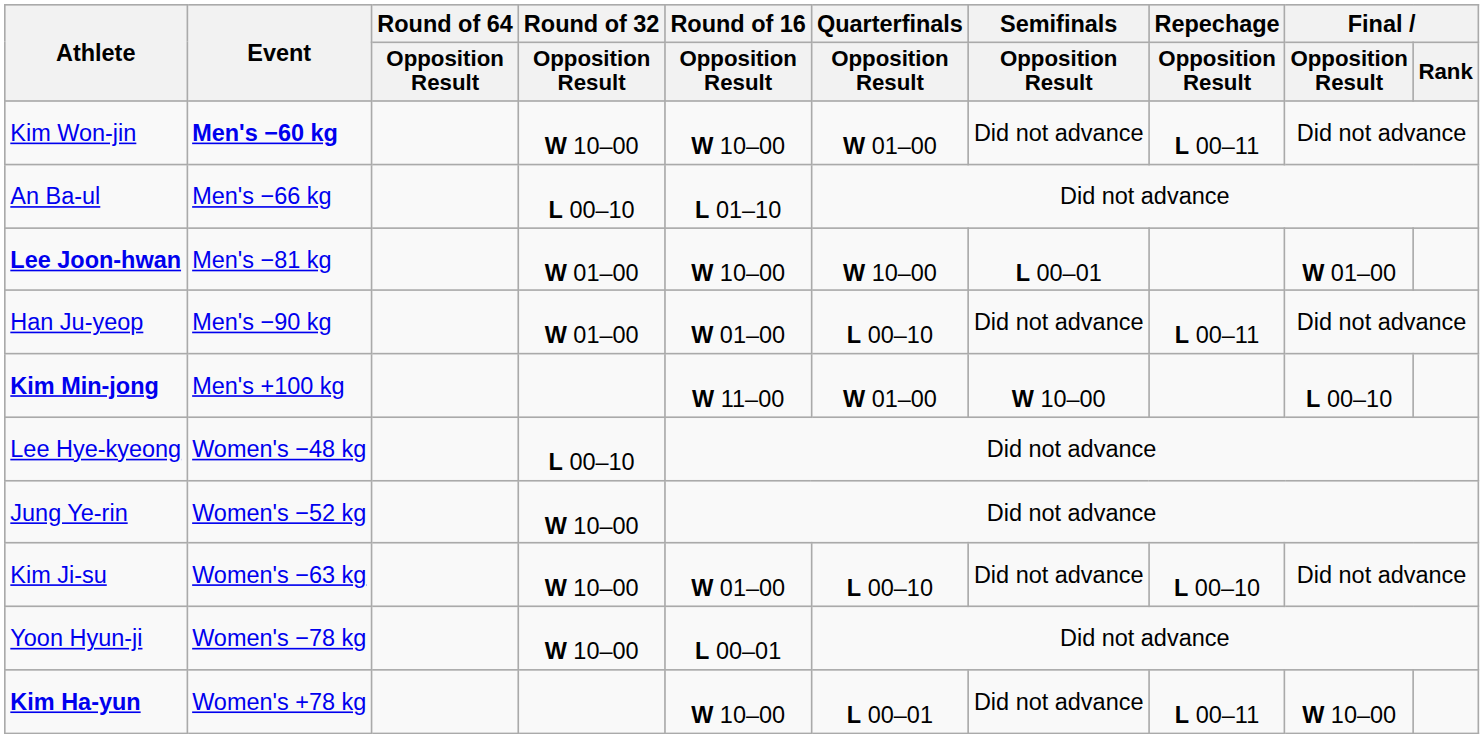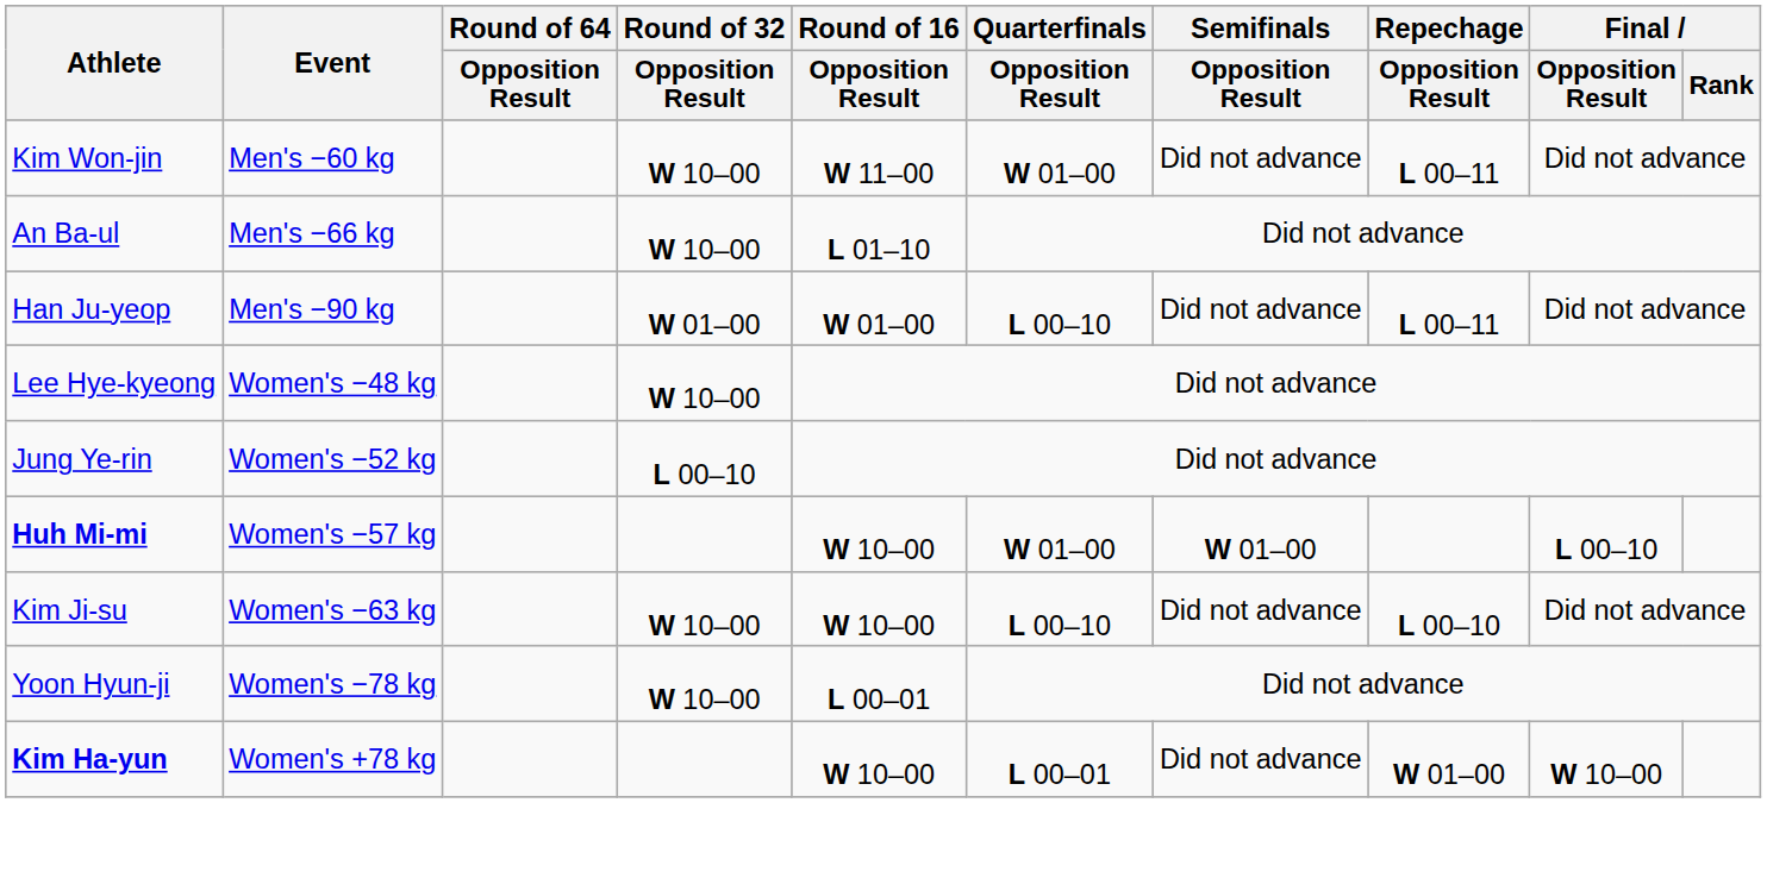 <table class=wikitable style=font-size:90%;text-align:center>
 <tr>
 <th rowspan=2>Athlete</th>
 <th rowspan=2>Event</th>
 <th>Round of 64</th>
 <th>Round of 32</th>
 <th>Round of 16</th>
 <th>Quarterfinals</th>
 <th>Semifinals</th>
 <th>Repechage</th>
 <th colspan=2>Final / </th>
 </tr>
 <tr style=font-size:95%>
 <th>Opposition<br>Result</th>
 <th>Opposition<br>Result</th>
 <th>Opposition<br>Result</th>
 <th>Opposition<br>Result</th>
 <th>Opposition<br>Result</th>
 <th>Opposition<br>Result</th>
 <th>Opposition<br>Result</th>
 <th>Rank</th>
 </tr>
 <tr align=center>
 <td align=left><a href='#'>Kim Won-jin</a></td>
-<td align=left><strong><a href='#'>Men's −60 kg</a></strong></td>
+<td align=left><a href='#'>Men's −60 kg</a></td>
 <td></td>
 <td><br><strong>W</strong> 10–00</td>
-<td><br><strong>W</strong> 10–00</td>
+<td><br><strong>W</strong> 11–00</td>
 <td><br><strong>W</strong> 01–00</td>
 <td>Did not advance</td>
 <td><br><strong>L</strong> 00–11</td>
 <td colspan=2>Did not advance</td>
 </tr>
 <tr align=center>
 <td align=left><a href='#'>An Ba-ul</a></td>
 <td align=left><a href='#'>Men's −66 kg</a></td>
 <td></td>
-<td><br><strong>L</strong> 00–10</td>
+<td><br><strong>W</strong> 10–00</td>
 <td><br><strong>L</strong> 01–10</td>
 <td colspan=5>Did not advance</td>
-</tr>
-<tr align=center>
-<td align=left><strong><a href='#'>Lee Joon-hwan</a></strong></td>
-<td align=left><a href='#'>Men's −81 kg</a></td>
-<td></td>
-<td><br><strong>W</strong> 01–00</td>
-<td><br><strong>W</strong> 10–00</td>
-<td><br><strong>W</strong> 10–00</td>
-<td><br><strong>L</strong> 00–01</td>
-<td></td>
-<td><br><strong>W</strong> 01–00</td>
-<td></td>
 </tr>
 <tr align=center>
 <td align=left><a href='#'>Han Ju-yeop</a></td>
 <td align=left><a href='#'>Men's −90 kg</a></td>
 <td></td>
 <td><br><strong>W</strong> 01–00</td>
 <td><br><strong>W</strong> 01–00</td>
 <td><br><strong>L</strong> 00–10</td>
 <td>Did not advance</td>
 <td><br><strong>L</strong> 00–11</td>
 <td colspan=2>Did not advance</td>
 </tr>
 <tr align=center>
-<td align=left><strong><a href='#'>Kim Min-jong</a></strong></td>
-<td align=left><a href='#'>Men's +100 kg</a></td>
-<td></td>
-<td></td>
-<td><br><strong>W</strong> 11–00</td>
-<td><br><strong>W</strong> 01–00</td>
-<td><br><strong>W</strong> 10–00</td>
-<td></td>
-<td><br><strong>L</strong> 00–10</td>
-<td></td>
-</tr>
-<tr align=center>
 <td align=left><a href='#'>Lee Hye-kyeong</a></td>
 <td align=left><a href='#'>Women's −48 kg</a></td>
 <td></td>
-<td><br><strong>L</strong> 00–10</td>
+<td><br><strong>W</strong> 10–00</td>
 <td colspan=6>Did not advance</td>
 </tr>
 <tr align=center>
 <td align=left><a href='#'>Jung Ye-rin</a></td>
 <td align=left><a href='#'>Women's −52 kg</a></td>
 <td></td>
+<td><br><strong>L</strong> 00–10</td>
+<td colspan=6>Did not advance</td>
+</tr>
+<tr align=center>
+<td align=left><strong><a href='#'>Huh Mi-mi</a></strong></td>
+<td align=left><a href='#'>Women's −57 kg</a></td>
+<td></td>
+<td></td>
 <td><br><strong>W</strong> 10–00</td>
-<td colspan=6>Did not advance</td>
+<td><br><strong>W</strong> 01–00</td>
+<td><br><strong>W</strong> 01–00</td>
+<td></td>
+<td><br><strong>L</strong> 00–10</td>
+<td></td>
 </tr>
 <tr align=center>
 <td align=left><a href='#'>Kim Ji-su</a></td>
 <td align=left><a href='#'>Women's −63 kg</a></td>
 <td></td>
 <td><br><strong>W</strong> 10–00</td>
-<td><br><strong>W</strong> 01–00</td>
+<td><br><strong>W</strong> 10–00</td>
 <td><br><strong>L</strong> 00–10</td>
 <td>Did not advance</td>
 <td><br><strong>L</strong> 00–10</td>
 <td colspan=2>Did not advance</td>
 </tr>
 <tr align=center>
 <td align=left><a href='#'>Yoon Hyun-ji</a></td>
 <td align=left><a href='#'>Women's −78 kg</a></td>
 <td></td>
 <td><br><strong>W</strong> 10–00</td>
 <td><br><strong>L</strong> 00–01</td>
 <td colspan=5>Did not advance</td>
 </tr>
 <tr align=center>
 <td align=left><strong><a href='#'>Kim Ha-yun</a></strong></td>
 <td align=left><a href='#'>Women's +78 kg</a></td>
 <td></td>
 <td></td>
 <td><br><strong>W</strong> 10–00</td>
 <td><br><strong>L</strong> 00–01</td>
 <td>Did not advance</td>
-<td><br><strong>L</strong> 00–11</td>
+<td><br><strong>W</strong> 01–00</td>
 <td><br><strong>W</strong> 10–00</td>
 <td></td>
 </tr>
 </table>
